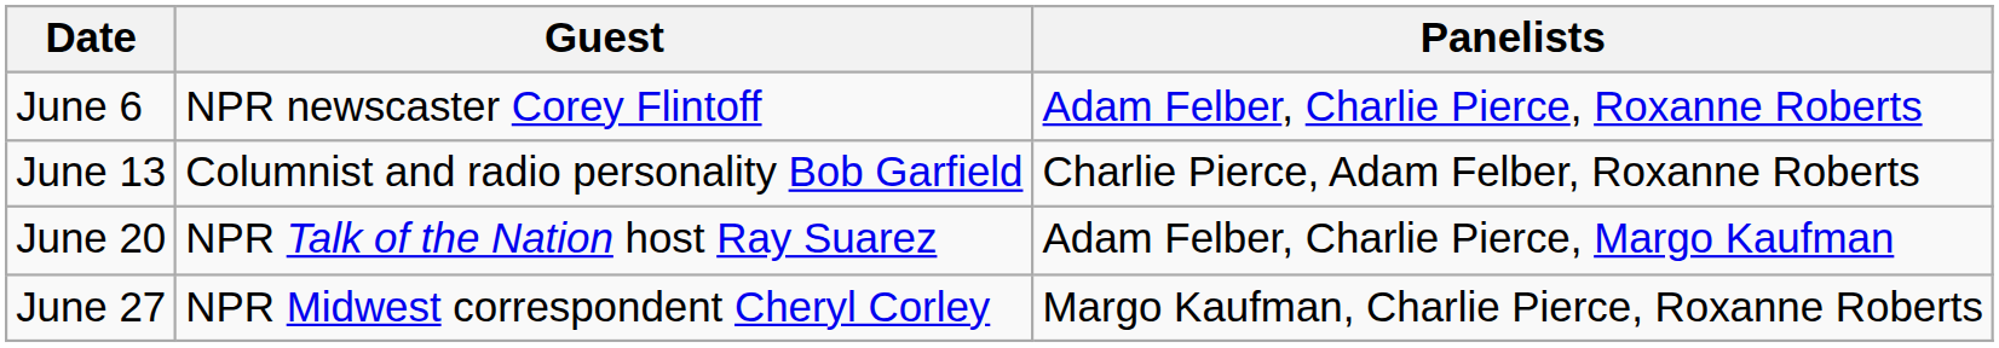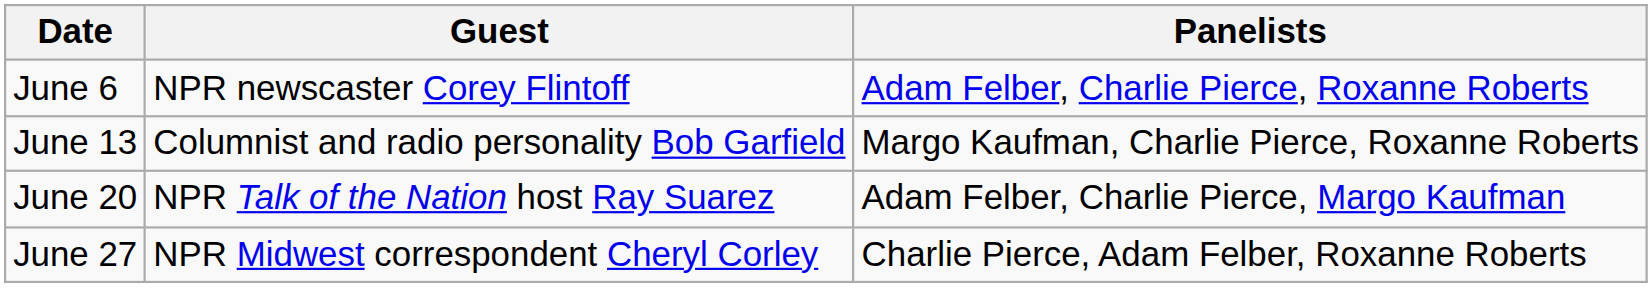 <table class="wikitable">
 <tr>
 <th>Date</th>
 <th>Guest</th>
 <th>Panelists</th>
 </tr>
 <tr>
 <td>June 6</td>
 <td>NPR newscaster <a href='#'>Corey Flintoff</a></td>
 <td><a href='#'>Adam Felber</a>, <a href='#'>Charlie Pierce</a>, <a href='#'>Roxanne Roberts</a></td>
 </tr>
 <tr>
 <td>June 13</td>
 <td>Columnist and radio personality <a href='#'>Bob Garfield</a></td>
-<td>Charlie Pierce, Adam Felber, Roxanne Roberts</td>
+<td>Margo Kaufman, Charlie Pierce, Roxanne Roberts</td>
 </tr>
 <tr>
 <td>June 20</td>
 <td>NPR <em><a href='#'>Talk of the Nation</a></em> host <a href='#'>Ray Suarez</a></td>
 <td>Adam Felber, Charlie Pierce, <a href='#'>Margo Kaufman</a></td>
 </tr>
 <tr>
 <td>June 27</td>
 <td>NPR <a href='#'>Midwest</a> correspondent <a href='#'>Cheryl Corley</a></td>
-<td>Margo Kaufman, Charlie Pierce, Roxanne Roberts</td>
+<td>Charlie Pierce, Adam Felber, Roxanne Roberts</td>
 </tr>
 </table>
